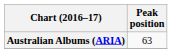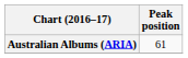 <table class="wikitable sortable plainrowheaders" style="text-align:center">
 <tr>
 <th scope="col">Chart (2016–17)</th>
 <th scope="col">Peak<br>position</th>
 </tr>
 <tr>
 <th scope="row">Australian Albums (<a href='#'>ARIA</a>)</th>
-<td>63</td>
+<td>61</td>
 </tr>
 <tr>
 </tr>
 <tr>
 </tr>
 <tr>
 </tr>
 </table>
